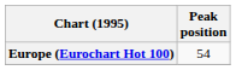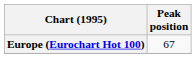 <table class="wikitable sortable plainrowheaders" style="text-align:center">
 <tr>
 <th>Chart (1995)</th>
 <th>Peak<br>position</th>
 </tr>
 <tr>
 <th scope="row">Europe (<a href='#'>Eurochart Hot 100</a>)</th>
-<td>54</td>
+<td>67</td>
 </tr>
 <tr>
 </tr>
 <tr>
 </tr>
 <tr>
 </tr>
 </table>
